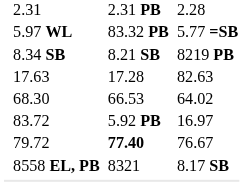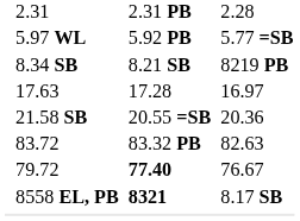 <table>
 <tr>
 <td></td>
 <td></td>
 <td>2.31</td>
 <td></td>
 <td>2.31 <strong>PB</strong></td>
 <td></td>
 <td>2.28</td>
 </tr>
 <tr>
 <td></td>
 <td></td>
 <td>5.97 <strong>WL</strong></td>
 <td></td>
-<td>83.32 <strong>PB</strong></td>
+<td>5.92 <strong>PB</strong></td>
 <td></td>
 <td>5.77 <strong>=SB</strong></td>
 </tr>
 <tr>
 <td></td>
 <td></td>
 <td>8.34 <strong>SB</strong></td>
 <td></td>
 <td>8.21 <strong>SB</strong></td>
 <td></td>
 <td>8219 <strong>PB</strong></td>
 </tr>
 <tr>
 <td></td>
 <td></td>
 <td>17.63</td>
 <td></td>
 <td>17.28</td>
 <td></td>
-<td>82.63</td>
+<td>16.97</td>
 </tr>
 <tr>
 <td></td>
 <td></td>
-<td>68.30</td>
+<td>21.58 <strong>SB</strong></td>
 <td></td>
-<td>66.53</td>
+<td>20.55 <strong>=SB</strong></td>
 <td></td>
-<td>64.02</td>
+<td>20.36</td>
 </tr>
 <tr>
 <td></td>
 <td></td>
 <td>83.72</td>
 <td></td>
-<td>5.92 <strong>PB</strong></td>
+<td>83.32 <strong>PB</strong></td>
 <td></td>
-<td>16.97</td>
+<td>82.63</td>
 </tr>
 <tr>
 <td></td>
 <td></td>
 <td>79.72</td>
 <td></td>
 <td><strong>77.40</strong></td>
 <td></td>
 <td>76.67</td>
 </tr>
 <tr>
 <td></td>
 <td></td>
 <td>8558 <strong>EL, PB</strong></td>
 <td></td>
-<td>8321</td>
+<td><strong>8321</strong></td>
 <td></td>
 <td>8.17 <strong>SB</strong></td>
 </tr>
 <tr>
 </tr>
 <tr bgcolor= e8e8e8>
 <td colspan=7></td>
 </tr>
 </table>
